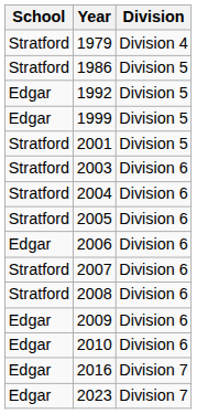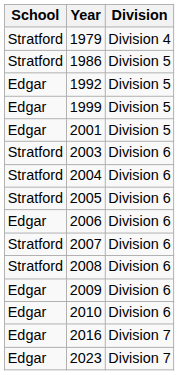 <table class="wikitable">
 <tr>
 <th>School</th>
 <th>Year</th>
 <th>Division</th>
 </tr>
 <tr>
 <td>Stratford</td>
 <td>1979</td>
 <td>Division 4</td>
 </tr>
 <tr>
 <td>Stratford</td>
 <td>1986</td>
 <td>Division 5</td>
 </tr>
 <tr>
 <td>Edgar</td>
 <td>1992</td>
 <td>Division 5</td>
 </tr>
 <tr>
 <td>Edgar</td>
 <td>1999</td>
 <td>Division 5</td>
 </tr>
 <tr>
-<td>Stratford</td>
+<td>Edgar</td>
 <td>2001</td>
 <td>Division 5</td>
 </tr>
 <tr>
 <td>Stratford</td>
 <td>2003</td>
 <td>Division 6</td>
 </tr>
 <tr>
 <td>Stratford</td>
 <td>2004</td>
 <td>Division 6</td>
 </tr>
 <tr>
 <td>Stratford</td>
 <td>2005</td>
 <td>Division 6</td>
 </tr>
 <tr>
 <td>Edgar</td>
 <td>2006</td>
 <td>Division 6</td>
 </tr>
 <tr>
 <td>Stratford</td>
 <td>2007</td>
 <td>Division 6</td>
 </tr>
 <tr>
 <td>Stratford</td>
 <td>2008</td>
 <td>Division 6</td>
 </tr>
 <tr>
 <td>Edgar</td>
 <td>2009</td>
 <td>Division 6</td>
 </tr>
 <tr>
 <td>Edgar</td>
 <td>2010</td>
 <td>Division 6</td>
 </tr>
 <tr>
 <td>Edgar</td>
 <td>2016</td>
 <td>Division 7</td>
 </tr>
 <tr>
 <td>Edgar</td>
 <td>2023</td>
 <td>Division 7</td>
 </tr>
 </table>
